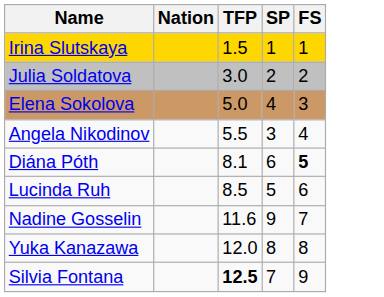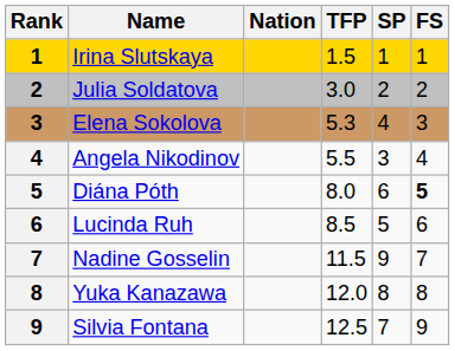 <table class="wikitable">
 <tr>
+<th>Rank</th>
 <th>Name</th>
 <th>Nation</th>
 <th>TFP</th>
 <th>SP</th>
 <th>FS</th>
 </tr>
 <tr bgcolor="gold">
+<td align="center"><strong>1</strong></td>
 <td><a href='#'>Irina Slutskaya</a></td>
 <td></td>
 <td>1.5</td>
 <td>1</td>
 <td>1</td>
 </tr>
 <tr bgcolor="silver">
+<td align="center"><strong>2</strong></td>
 <td><a href='#'>Julia Soldatova</a></td>
 <td></td>
 <td>3.0</td>
 <td>2</td>
 <td>2</td>
 </tr>
 <tr bgcolor="cc9966">
+<td align="center"><strong>3</strong></td>
 <td><a href='#'>Elena Sokolova</a></td>
 <td></td>
-<td>5.0</td>
+<td>5.3</td>
 <td>4</td>
 <td>3</td>
 </tr>
 <tr>
+<th>4</th>
 <td><a href='#'>Angela Nikodinov</a></td>
 <td></td>
 <td>5.5</td>
 <td>3</td>
 <td>4</td>
 </tr>
 <tr>
+<th>5</th>
 <td><a href='#'>Diána Póth</a></td>
 <td></td>
-<td>8.1</td>
+<td>8.0</td>
 <td>6</td>
 <td><strong>5</strong></td>
 </tr>
 <tr>
+<th>6</th>
 <td><a href='#'>Lucinda Ruh</a></td>
 <td></td>
 <td>8.5</td>
 <td>5</td>
 <td>6</td>
 </tr>
 <tr>
+<th>7</th>
 <td><a href='#'>Nadine Gosselin</a></td>
 <td></td>
-<td>11.6</td>
+<td>11.5</td>
 <td>9</td>
 <td>7</td>
 </tr>
 <tr>
+<th>8</th>
 <td><a href='#'>Yuka Kanazawa</a></td>
 <td></td>
 <td>12.0</td>
 <td>8</td>
 <td>8</td>
 </tr>
 <tr>
+<th>9</th>
 <td><a href='#'>Silvia Fontana</a></td>
 <td></td>
-<td><strong>12.5</strong></td>
+<td>12.5</td>
 <td>7</td>
 <td>9</td>
 </tr>
 </table>
